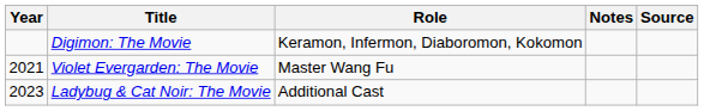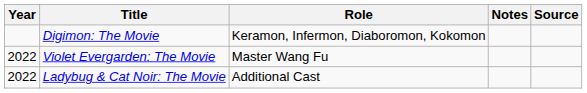 <table class="wikitable sortable plainrowheaders">
 <tr>
 <th>Year</th>
 <th>Title</th>
 <th>Role</th>
 <th class="unsortable">Notes</th>
 <th class="unsortable">Source</th>
 </tr>
 <tr>
 <td></td>
 <td><em><a href='#'>Digimon: The Movie</a></em></td>
 <td>Keramon, Infermon, Diaboromon, Kokomon</td>
 <td></td>
 <td></td>
 </tr>
 <tr>
-<td>2021</td>
+<td>2022</td>
 <td><em><a href='#'>Violet Evergarden: The Movie</a></em></td>
 <td>Master Wang Fu</td>
 <td></td>
 <td></td>
 </tr>
 <tr>
-<td>2023</td>
+<td>2022</td>
 <td><em><a href='#'>Ladybug & Cat Noir: The Movie</a></em></td>
 <td>Additional Cast</td>
 <td></td>
 <td></td>
 </tr>
 </table>
